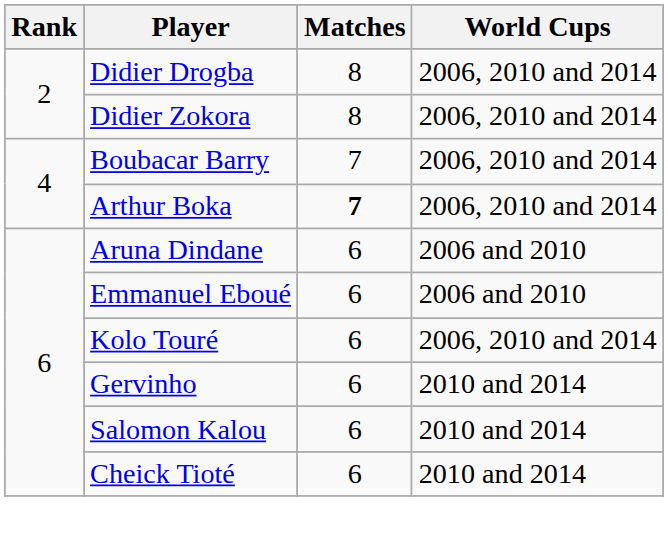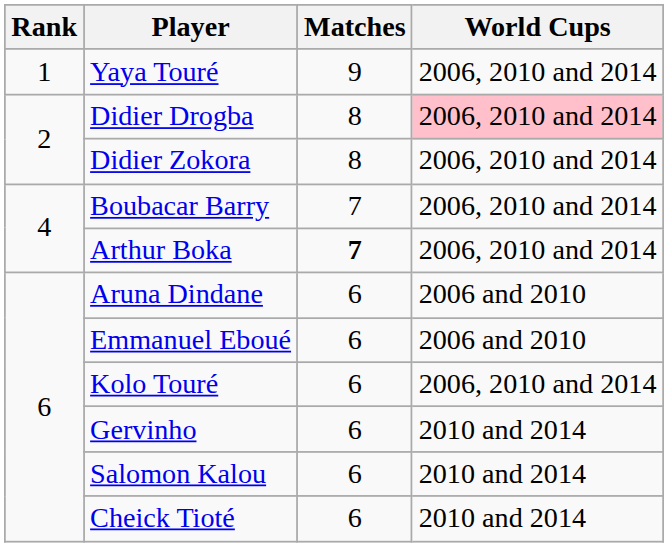 <table class="wikitable" style="text-align: left;">
 <tr>
 <th>Rank</th>
 <th>Player</th>
 <th>Matches</th>
 <th>World Cups</th>
 </tr>
 <tr>
+<td align=center>1</td>
+<td><a href='#'>Yaya Touré</a></td>
+<td align=center>9</td>
+<td>2006, 2010 and 2014</td>
+</tr>
+<tr>
 <td rowspan=2 align=center>2</td>
 <td><a href='#'>Didier Drogba</a></td>
 <td align=center>8</td>
-<td>2006, 2010 and 2014</td>
+<td style="background: pink;">2006, 2010 and 2014</td>
 </tr>
 <tr>
 <td><a href='#'>Didier Zokora</a></td>
 <td align=center>8</td>
 <td>2006, 2010 and 2014</td>
 </tr>
 <tr>
 <td rowspan=2 align=center>4</td>
 <td><a href='#'>Boubacar Barry</a></td>
 <td align=center>7</td>
 <td>2006, 2010 and 2014</td>
 </tr>
 <tr>
 <td><a href='#'>Arthur Boka</a></td>
 <td align=center><strong>7</strong></td>
 <td>2006, 2010 and 2014</td>
 </tr>
 <tr>
 <td rowspan=6 align=center>6</td>
 <td><a href='#'>Aruna Dindane</a></td>
 <td align=center>6</td>
 <td>2006 and 2010</td>
 </tr>
 <tr>
 <td><a href='#'>Emmanuel Eboué</a></td>
 <td align=center>6</td>
 <td>2006 and 2010</td>
 </tr>
 <tr>
 <td><a href='#'>Kolo Touré</a></td>
 <td align=center>6</td>
 <td>2006, 2010 and 2014</td>
 </tr>
 <tr>
 <td><a href='#'>Gervinho</a></td>
 <td align=center>6</td>
 <td>2010 and 2014</td>
 </tr>
 <tr>
 <td><a href='#'>Salomon Kalou</a></td>
 <td align=center>6</td>
 <td>2010 and 2014</td>
 </tr>
 <tr>
 <td><a href='#'>Cheick Tioté</a></td>
 <td align=center>6</td>
 <td>2010 and 2014</td>
 </tr>
 </table>
